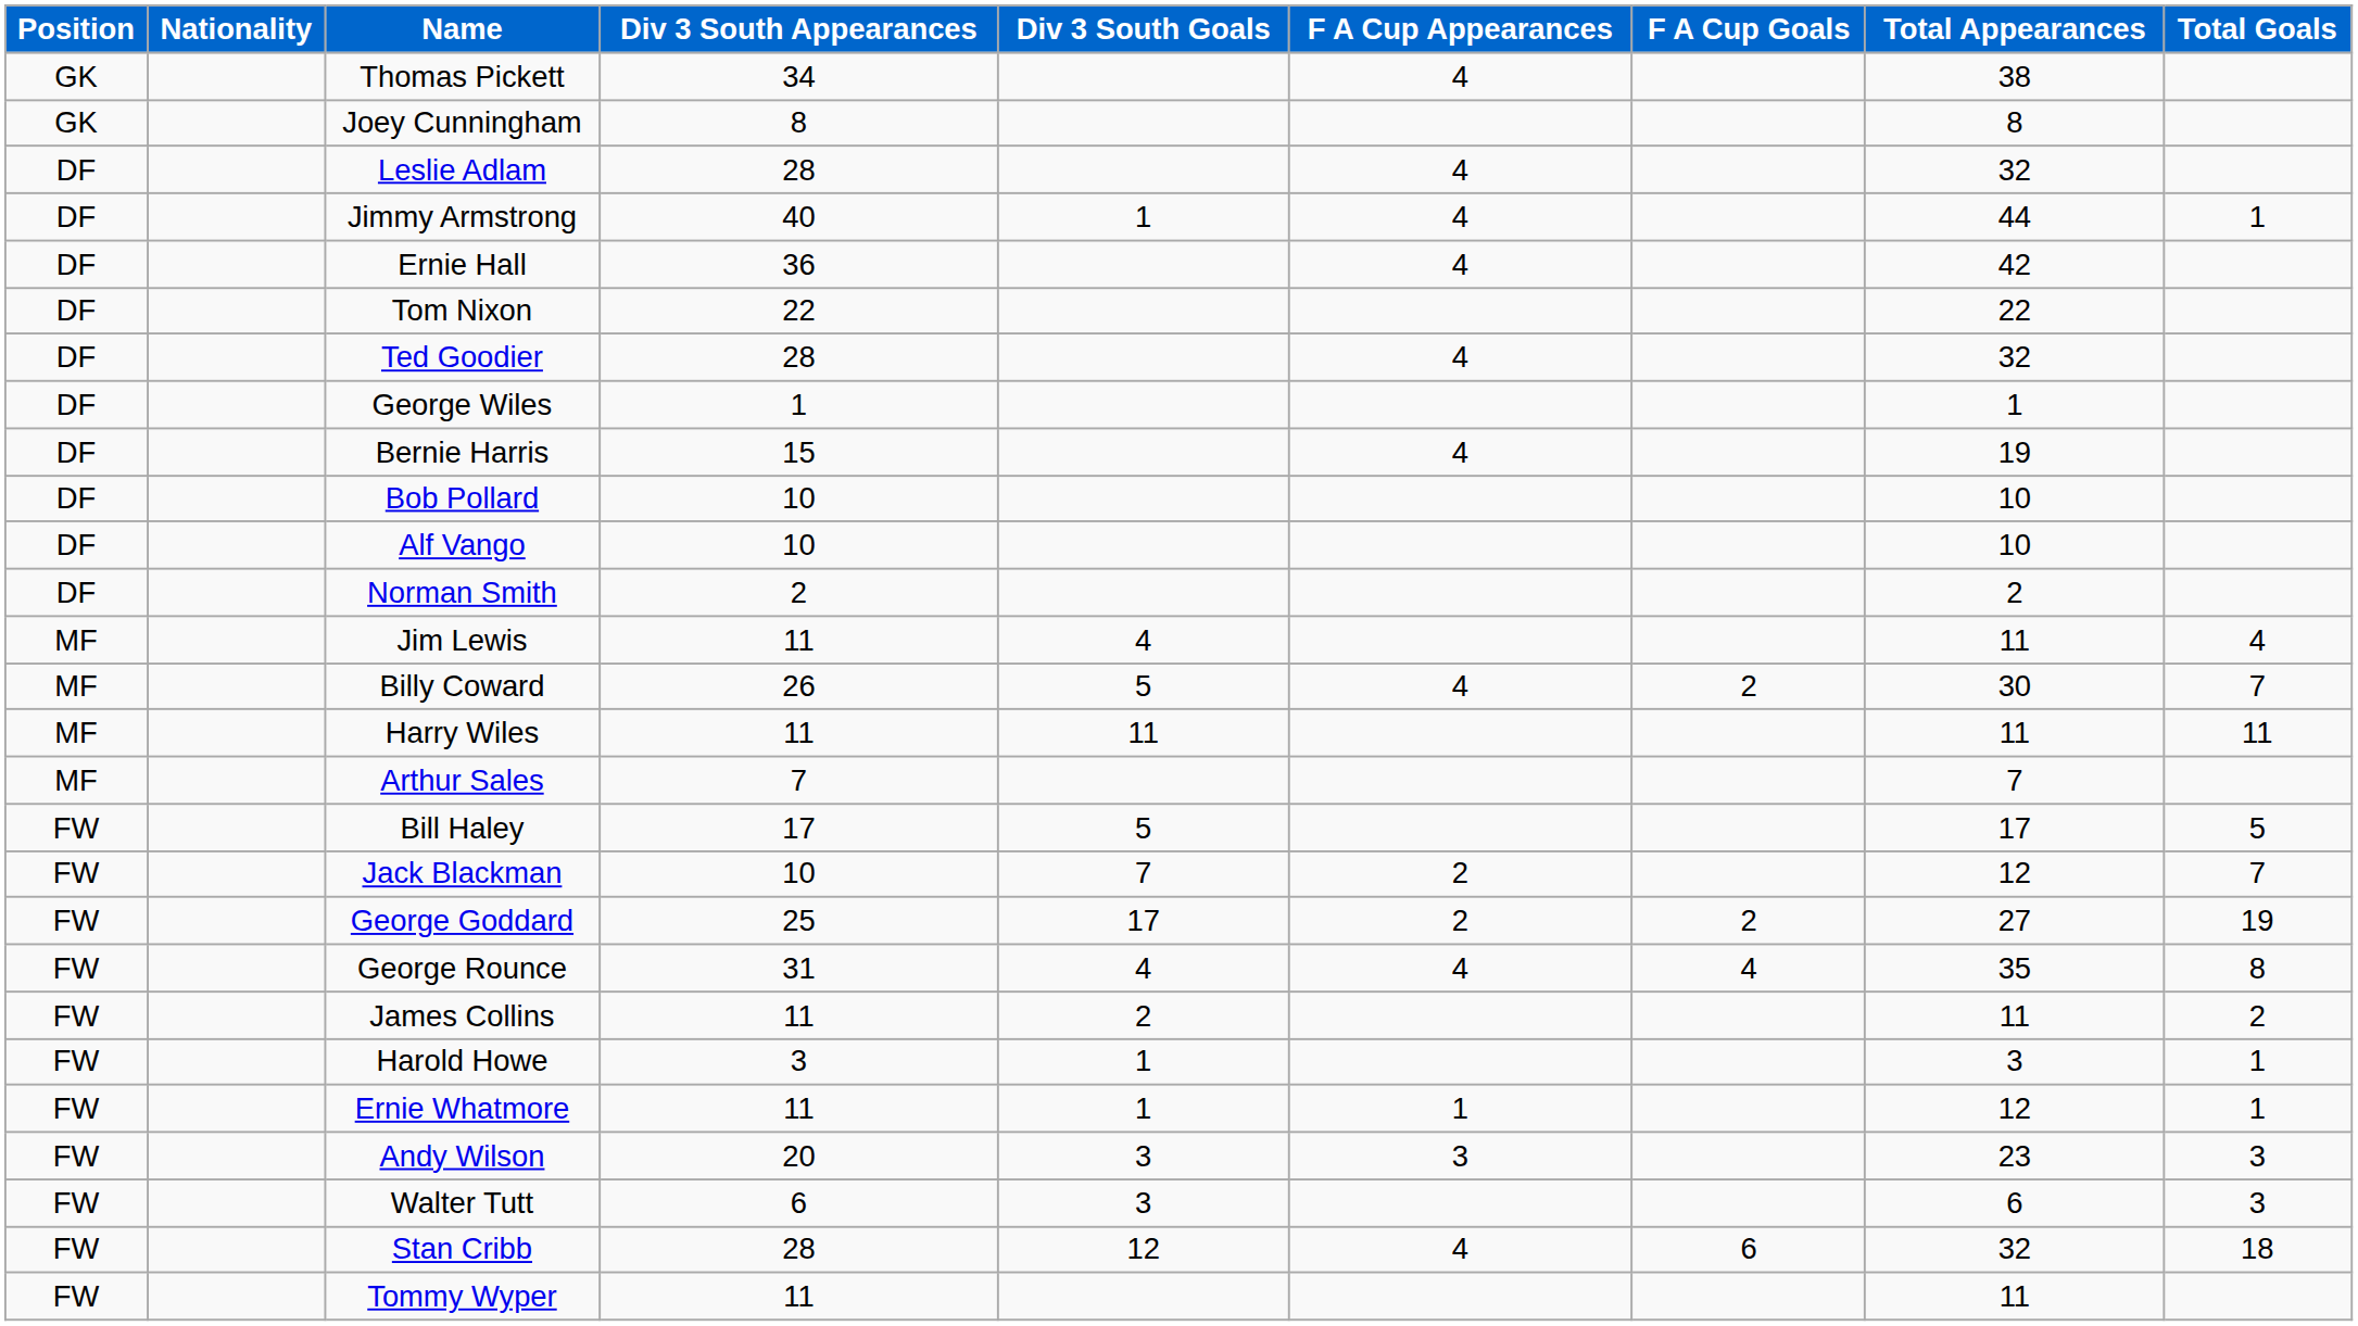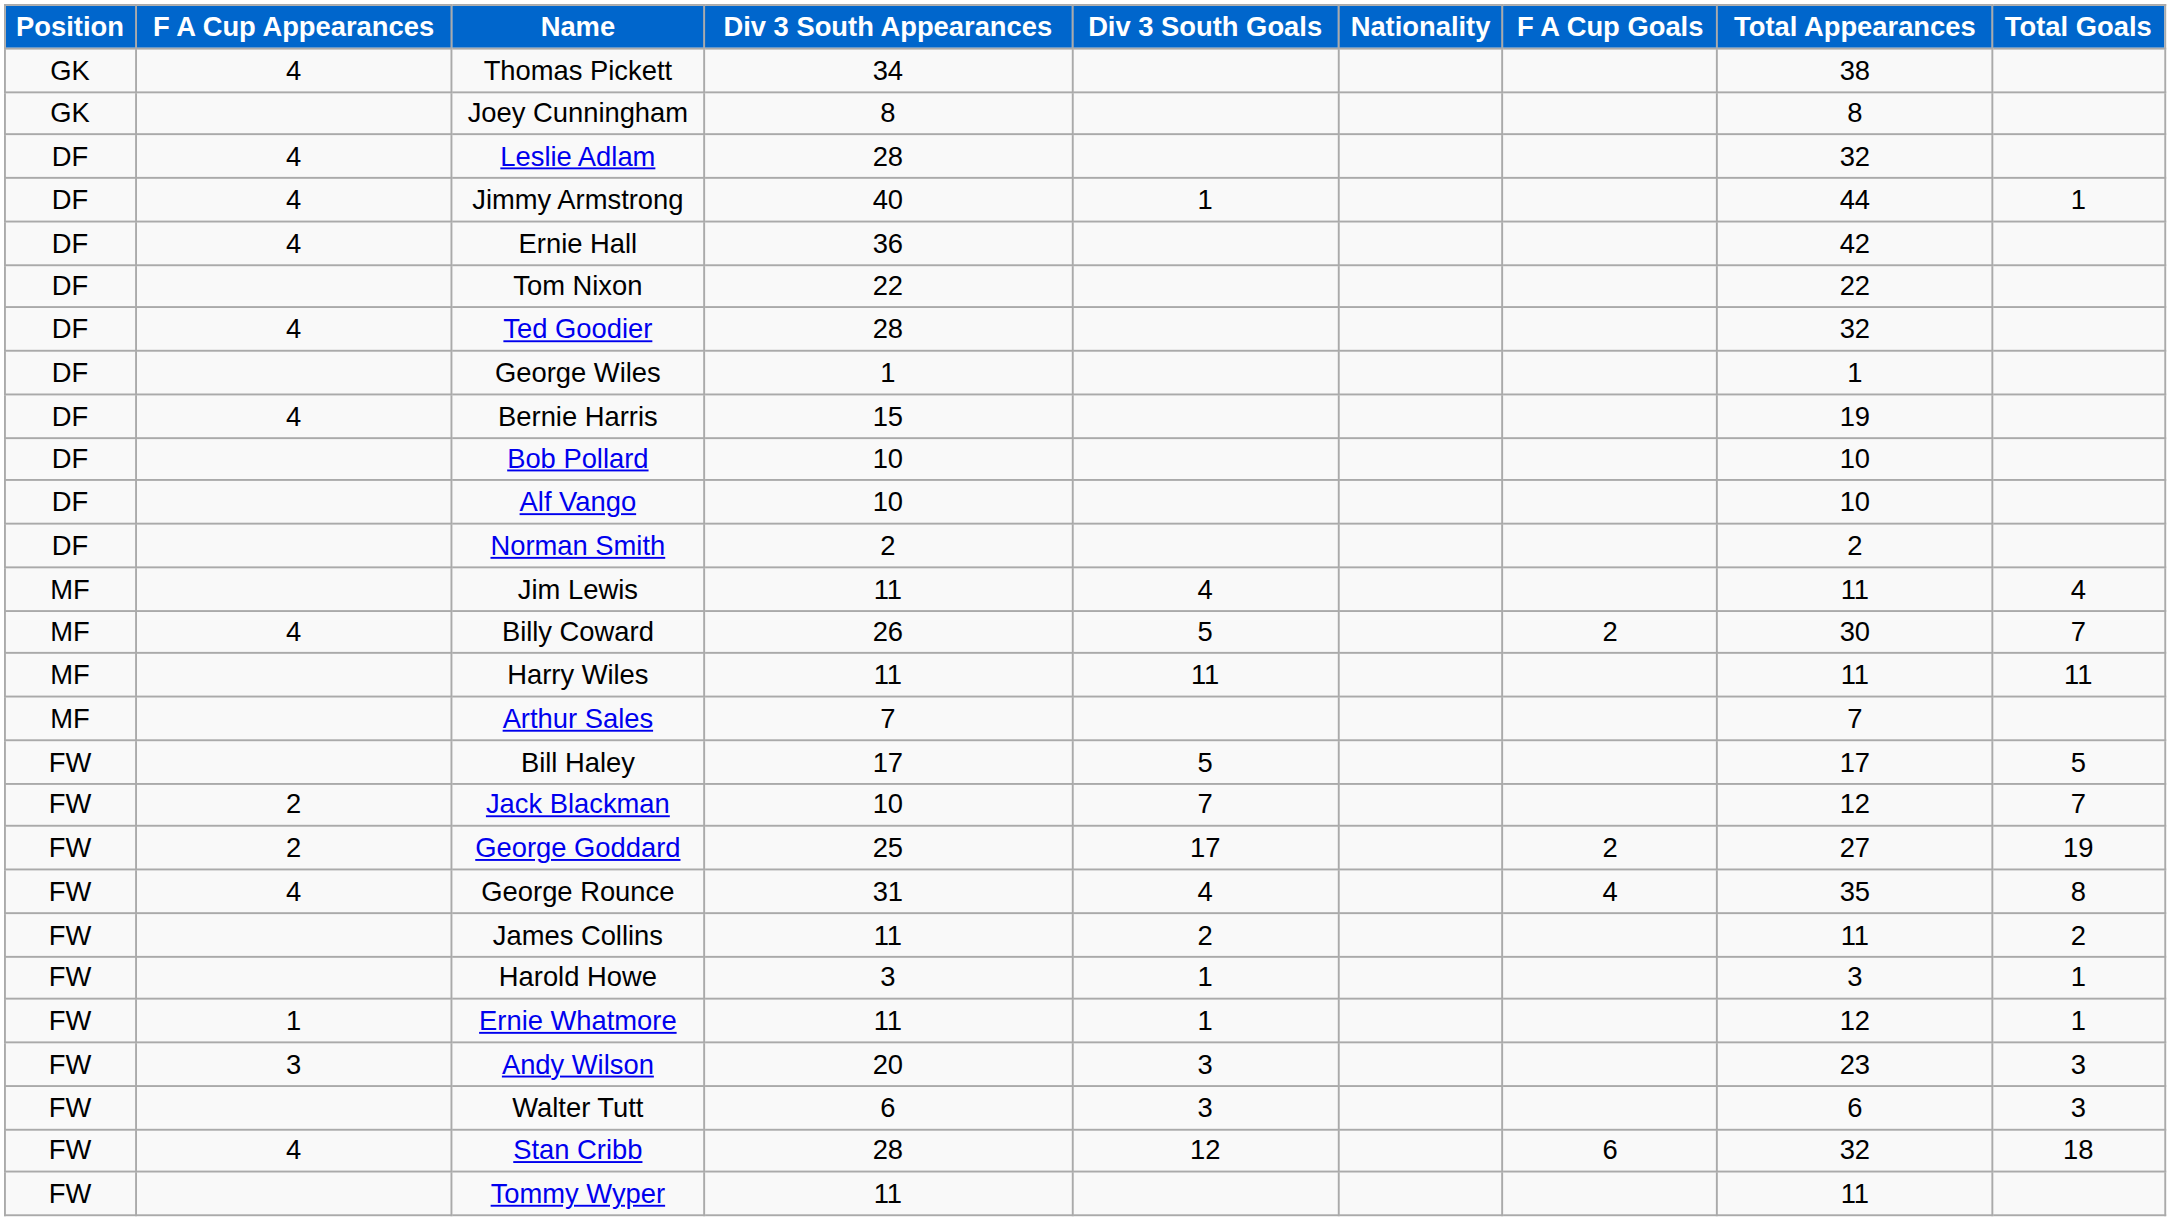 <table class="wikitable" style="text-align:center; font-size:90%; width:90%;">
 <tr>
 <th style="background:#0066CC; color:#FFFFFF; text-align:center;">Position</th>
-<th style="background:#0066CC; color:#FFFFFF; text-align:center;">Nationality</th>
+<th style="background:#0066CC; color:#FFFFFF; text-align:center;">F A Cup Appearances</th>
 <th style="background:#0066CC; color:#FFFFFF; text-align:center;"><strong>Name</strong></th>
 <th style="background:#0066CC; color:#FFFFFF; text-align:center;">Div 3 South Appearances</th>
 <th style="background:#0066CC; color:#FFFFFF; text-align:center;">Div 3 South Goals</th>
-<th style="background:#0066CC; color:#FFFFFF; text-align:center;">F A Cup Appearances</th>
+<th style="background:#0066CC; color:#FFFFFF; text-align:center;">Nationality</th>
 <th style="background:#0066CC; color:#FFFFFF; text-align:center;">F A Cup Goals</th>
 <th style="background:#0066CC; color:#FFFFFF; text-align:center;">Total Appearances</th>
 <th style="background:#0066CC; color:#FFFFFF; text-align:center;">Total Goals</th>
 </tr>
 <tr>
 <td>GK</td>
-<td></td>
+<td>4</td>
 <td>Thomas Pickett</td>
 <td>34</td>
 <td></td>
-<td>4</td>
+<td></td>
 <td></td>
 <td>38</td>
 <td></td>
 </tr>
 <tr>
 <td>GK</td>
 <td></td>
 <td>Joey Cunningham</td>
 <td>8</td>
 <td></td>
 <td></td>
 <td></td>
 <td>8</td>
 <td></td>
 </tr>
 <tr>
 <td>DF</td>
-<td></td>
+<td>4</td>
 <td><a href='#'>Leslie Adlam</a></td>
 <td>28</td>
 <td></td>
-<td>4</td>
+<td></td>
 <td></td>
 <td>32</td>
 <td></td>
 </tr>
 <tr>
 <td>DF</td>
-<td></td>
+<td>4</td>
 <td>Jimmy Armstrong</td>
 <td>40</td>
 <td>1</td>
-<td>4</td>
+<td></td>
 <td></td>
 <td>44</td>
 <td>1</td>
 </tr>
 <tr>
 <td>DF</td>
-<td></td>
+<td>4</td>
 <td>Ernie Hall</td>
 <td>36</td>
 <td></td>
-<td>4</td>
+<td></td>
 <td></td>
 <td>42</td>
 <td></td>
 </tr>
 <tr>
 <td>DF</td>
 <td></td>
 <td>Tom Nixon</td>
 <td>22</td>
 <td></td>
 <td></td>
 <td></td>
 <td>22</td>
 <td></td>
 </tr>
 <tr>
 <td>DF</td>
-<td></td>
+<td>4</td>
 <td><a href='#'>Ted Goodier</a></td>
 <td>28</td>
 <td></td>
-<td>4</td>
+<td></td>
 <td></td>
 <td>32</td>
 <td></td>
 </tr>
 <tr>
 <td>DF</td>
 <td></td>
 <td>George Wiles</td>
 <td>1</td>
 <td></td>
 <td></td>
 <td></td>
 <td>1</td>
 <td></td>
 </tr>
 <tr>
 <td>DF</td>
-<td></td>
+<td>4</td>
 <td>Bernie Harris</td>
 <td>15</td>
 <td></td>
-<td>4</td>
+<td></td>
 <td></td>
 <td>19</td>
 <td></td>
 </tr>
 <tr>
 <td>DF</td>
 <td></td>
 <td><a href='#'>Bob Pollard</a></td>
 <td>10</td>
 <td></td>
 <td></td>
 <td></td>
 <td>10</td>
 <td></td>
 </tr>
 <tr>
 <td>DF</td>
 <td></td>
 <td><a href='#'>Alf Vango</a></td>
 <td>10</td>
 <td></td>
 <td></td>
 <td></td>
 <td>10</td>
 <td></td>
 </tr>
 <tr>
 <td>DF</td>
 <td></td>
 <td><a href='#'>Norman Smith</a></td>
 <td>2</td>
 <td></td>
 <td></td>
 <td></td>
 <td>2</td>
 <td></td>
 </tr>
 <tr>
 <td>MF</td>
 <td></td>
 <td>Jim Lewis</td>
 <td>11</td>
 <td>4</td>
 <td></td>
 <td></td>
 <td>11</td>
 <td>4</td>
 </tr>
 <tr>
 <td>MF</td>
-<td></td>
+<td>4</td>
 <td>Billy Coward</td>
 <td>26</td>
 <td>5</td>
-<td>4</td>
+<td></td>
 <td>2</td>
 <td>30</td>
 <td>7</td>
 </tr>
 <tr>
 <td>MF</td>
 <td></td>
 <td>Harry Wiles</td>
 <td>11</td>
 <td>11</td>
 <td></td>
 <td></td>
 <td>11</td>
 <td>11</td>
 </tr>
 <tr>
 <td>MF</td>
 <td></td>
 <td><a href='#'>Arthur Sales</a></td>
 <td>7</td>
 <td></td>
 <td></td>
 <td></td>
 <td>7</td>
 <td></td>
 </tr>
 <tr>
 <td>FW</td>
 <td></td>
 <td>Bill Haley</td>
 <td>17</td>
 <td>5</td>
 <td></td>
 <td></td>
 <td>17</td>
 <td>5</td>
 </tr>
 <tr>
 <td>FW</td>
-<td></td>
+<td>2</td>
 <td><a href='#'>Jack Blackman</a></td>
 <td>10</td>
 <td>7</td>
-<td>2</td>
+<td></td>
 <td></td>
 <td>12</td>
 <td>7</td>
 </tr>
 <tr>
 <td>FW</td>
-<td></td>
+<td>2</td>
 <td><a href='#'>George Goddard</a></td>
 <td>25</td>
 <td>17</td>
-<td>2</td>
+<td></td>
 <td>2</td>
 <td>27</td>
 <td>19</td>
 </tr>
 <tr>
 <td>FW</td>
-<td></td>
+<td>4</td>
 <td>George Rounce</td>
 <td>31</td>
 <td>4</td>
-<td>4</td>
+<td></td>
 <td>4</td>
 <td>35</td>
 <td>8</td>
 </tr>
 <tr>
 <td>FW</td>
 <td></td>
 <td>James Collins</td>
 <td>11</td>
 <td>2</td>
 <td></td>
 <td></td>
 <td>11</td>
 <td>2</td>
 </tr>
 <tr>
 <td>FW</td>
 <td></td>
 <td>Harold Howe</td>
 <td>3</td>
 <td>1</td>
 <td></td>
 <td></td>
 <td>3</td>
 <td>1</td>
 </tr>
 <tr>
 <td>FW</td>
-<td></td>
+<td>1</td>
 <td><a href='#'>Ernie Whatmore</a></td>
 <td>11</td>
 <td>1</td>
-<td>1</td>
+<td></td>
 <td></td>
 <td>12</td>
 <td>1</td>
 </tr>
 <tr>
 <td>FW</td>
-<td></td>
+<td>3</td>
 <td><a href='#'>Andy Wilson</a></td>
 <td>20</td>
 <td>3</td>
-<td>3</td>
+<td></td>
 <td></td>
 <td>23</td>
 <td>3</td>
 </tr>
 <tr>
 <td>FW</td>
 <td></td>
 <td>Walter Tutt</td>
 <td>6</td>
 <td>3</td>
 <td></td>
 <td></td>
 <td>6</td>
 <td>3</td>
 </tr>
 <tr>
 <td>FW</td>
-<td></td>
+<td>4</td>
 <td><a href='#'>Stan Cribb</a></td>
 <td>28</td>
 <td>12</td>
-<td>4</td>
+<td></td>
 <td>6</td>
 <td>32</td>
 <td>18</td>
 </tr>
 <tr>
 <td>FW</td>
 <td></td>
 <td><a href='#'>Tommy Wyper</a></td>
 <td>11</td>
 <td></td>
 <td></td>
 <td></td>
 <td>11</td>
 <td></td>
 </tr>
 </table>
